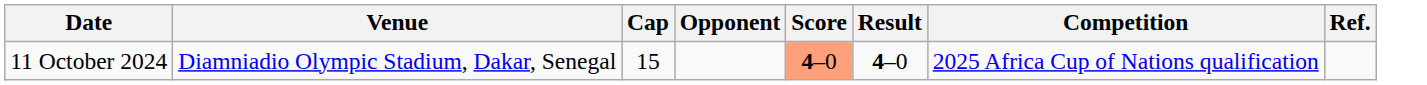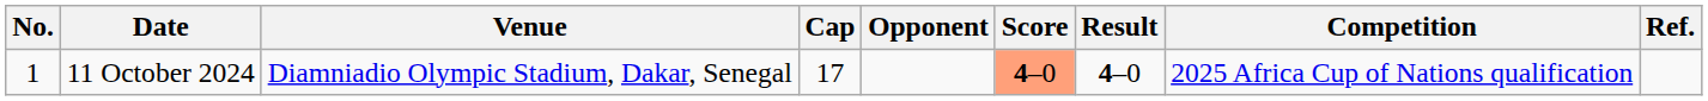 <table class="wikitable">
 <tr>
+<th scope="col">No.</th>
 <th scope="col">Date</th>
 <th scope="col">Venue</th>
 <th scope="col">Cap</th>
 <th scope="col">Opponent</th>
 <th scope="col">Score</th>
 <th scope="col">Result</th>
 <th scope="col">Competition</th>
 <th scope="col">Ref.</th>
 </tr>
 <tr>
+<td align="center">1</td>
 <td>11 October 2024</td>
 <td><a href='#'>Diamniadio Olympic Stadium</a>, <a href='#'>Dakar</a>, Senegal</td>
-<td align="center">15</td>
+<td align="center">17</td>
 <td></td>
 <td align="center" style="background: lightsalmon;"><strong>4</strong>–0</td>
 <td align="center"><strong>4</strong>–0</td>
 <td><a href='#'>2025 Africa Cup of Nations qualification</a></td>
 <td align="center"></td>
 </tr>
 </table>
